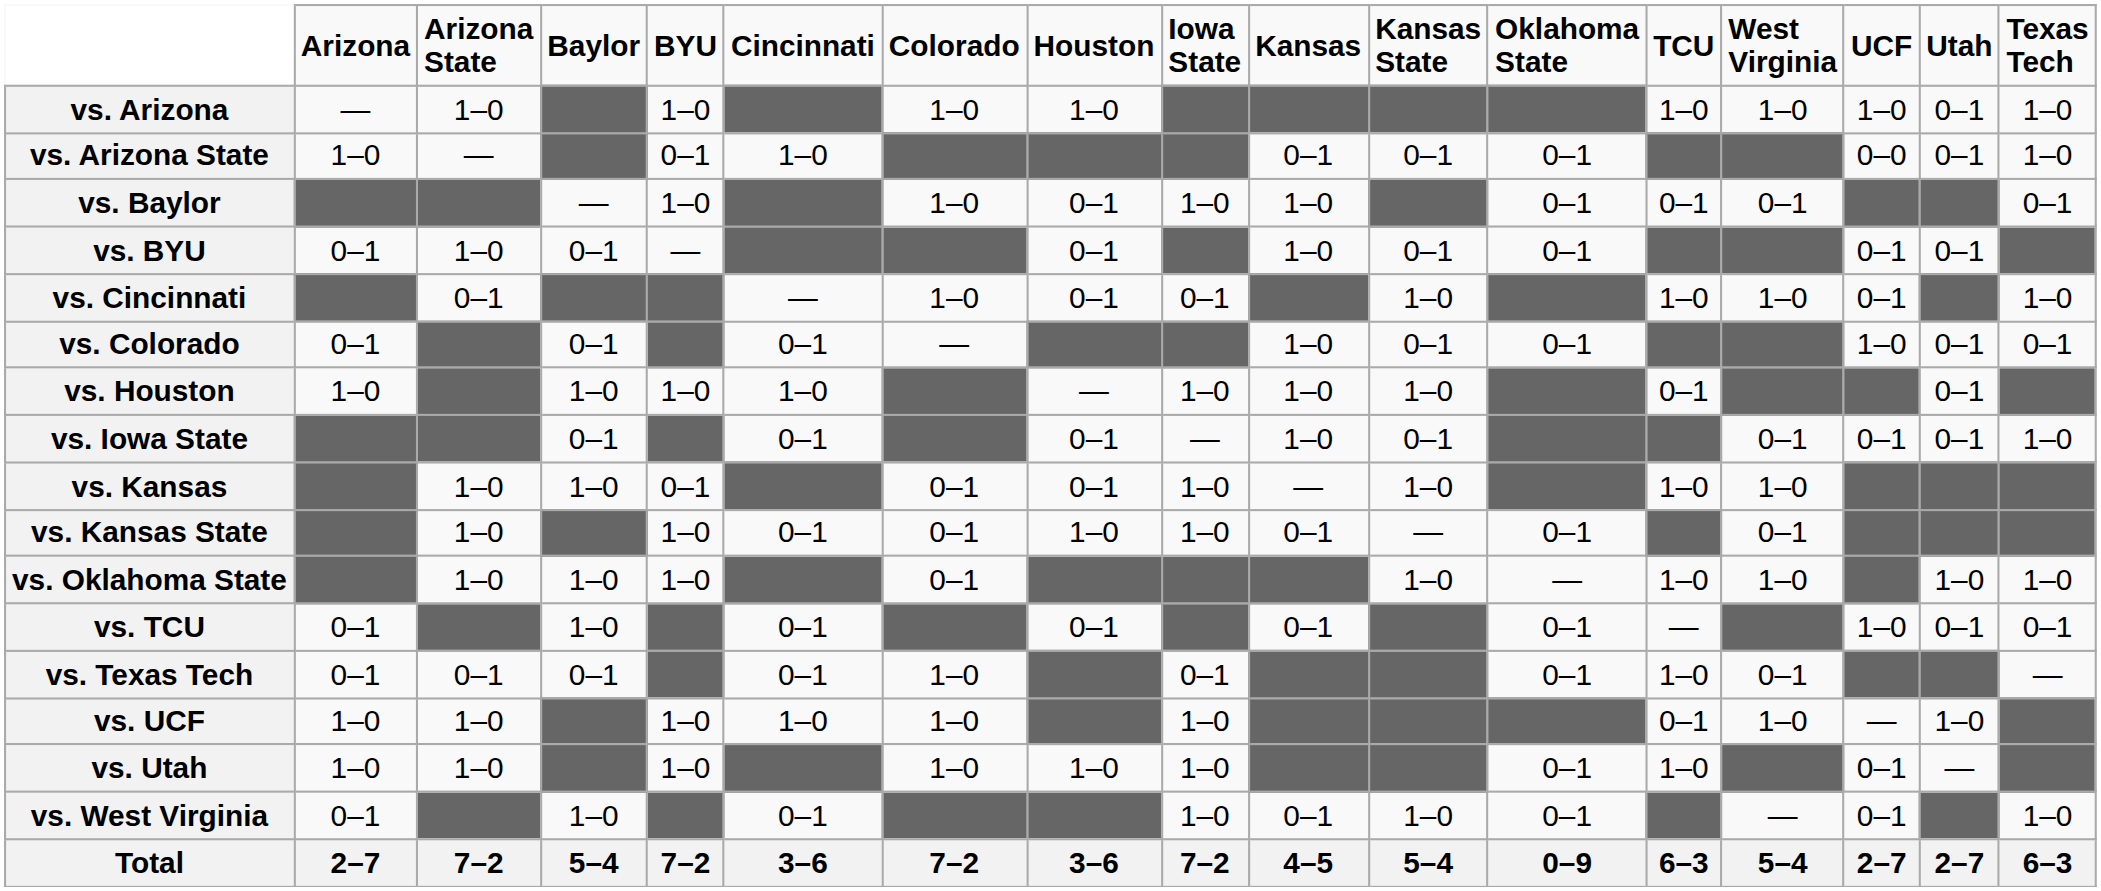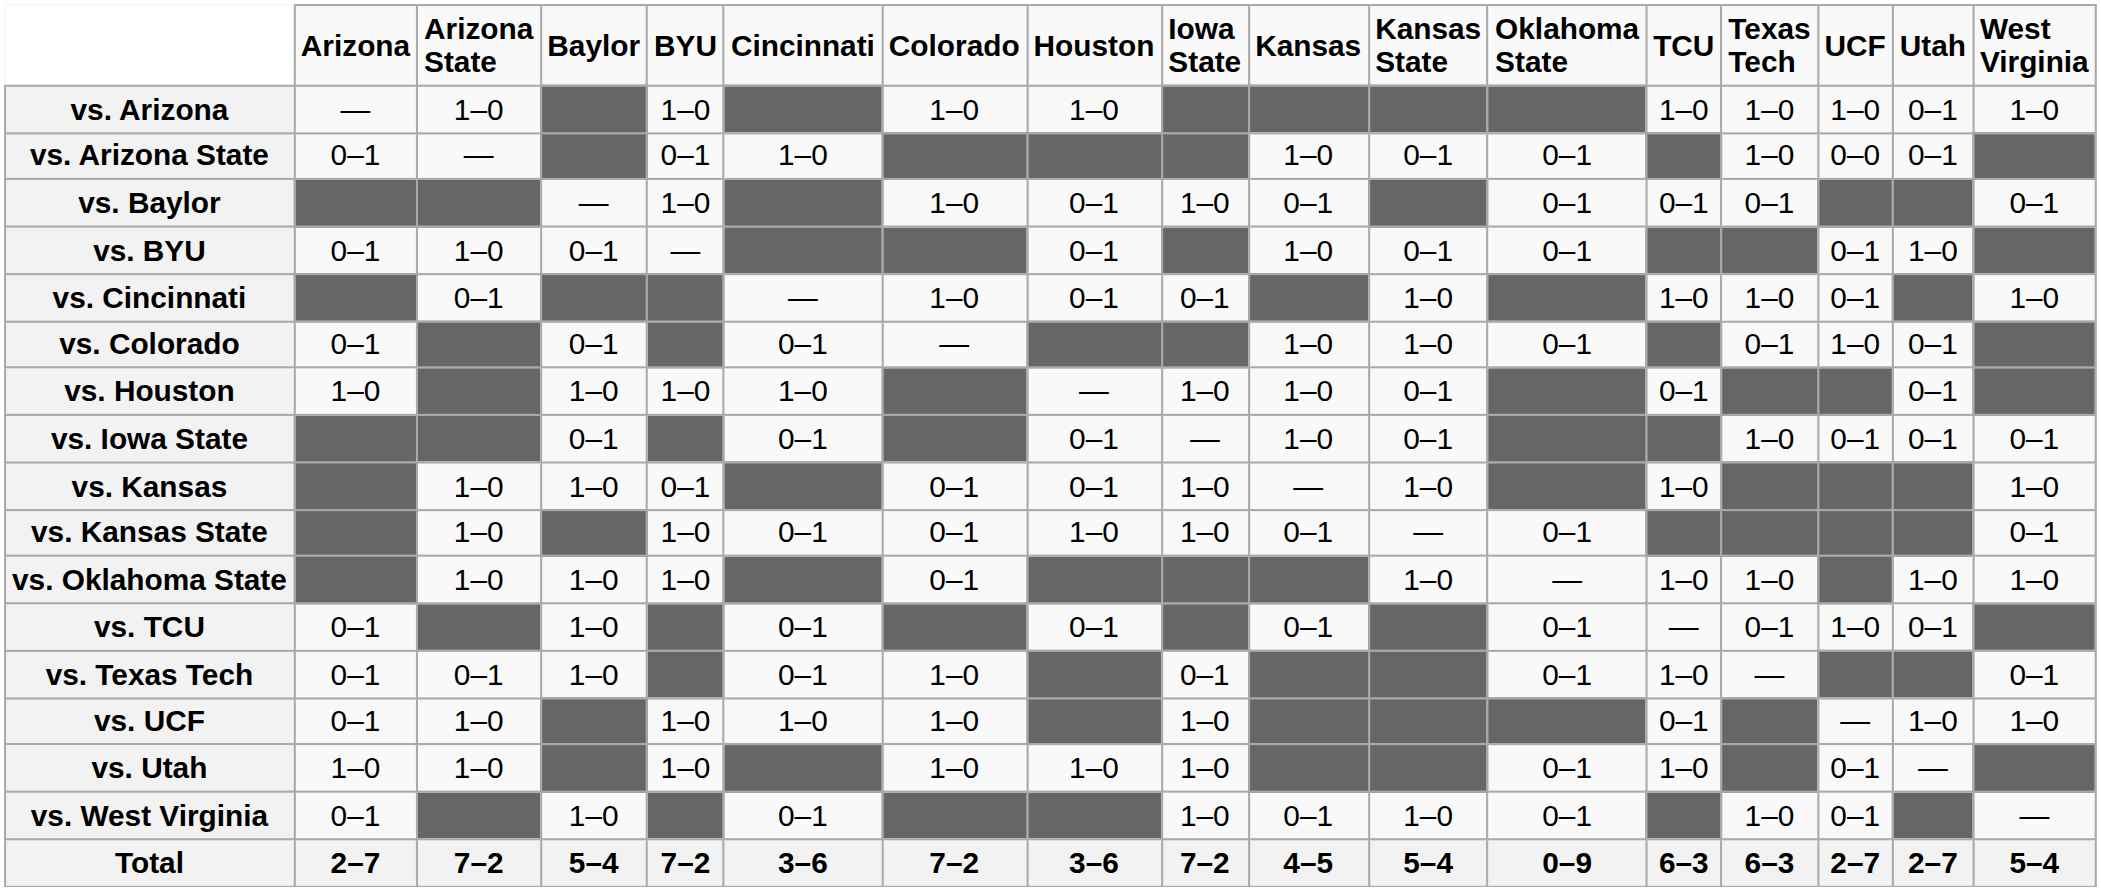 <table class="wikitable" style="white-space:nowrap;font-size:90%;">
 <tr>
 <th colspan=1 style="background:white; border-top-style:hidden; border-left-style:hidden;"   width=110> </th>
 <td><strong>Arizona</strong></td>
 <td><strong>Arizona<br>State</strong></td>
 <td><strong>Baylor</strong></td>
 <td><strong>BYU</strong></td>
 <td><strong>Cincinnati</strong></td>
 <td><strong>Colorado</strong></td>
 <td><strong>Houston</strong></td>
 <td><strong>Iowa<br>State</strong></td>
 <td><strong>Kansas</strong></td>
 <td><strong>Kansas<br>State</strong></td>
 <td><strong>Oklahoma<br>State</strong></td>
 <td><strong>TCU</strong></td>
-<td><strong>West<br>Virginia</strong></td>
+<td><strong>Texas<br>Tech</strong></td>
 <td><strong>UCF</strong></td>
 <td><strong>Utah</strong></td>
-<td><strong>Texas<br>Tech</strong></td>
+<td><strong>West<br>Virginia</strong></td>
 </tr>
 <tr style="text-align:center;">
 <th>vs. Arizona</th>
 <td>—</td>
 <td>1–0</td>
 <td style="background:#666666;"></td>
 <td>1–0</td>
 <td style="background:#666666;"></td>
 <td>1–0</td>
 <td>1–0</td>
 <td style="background:#666666;"></td>
 <td style="background:#666666;"></td>
 <td style="background:#666666;"></td>
 <td style="background:#666666;"></td>
 <td>1–0</td>
 <td>1–0</td>
 <td>1–0</td>
 <td>0–1</td>
 <td>1–0</td>
 </tr>
 <tr style="text-align:center;">
 <th>vs. Arizona State</th>
-<td>1–0</td>
+<td>0–1</td>
 <td>—</td>
 <td style="background:#666666;"></td>
 <td>0–1</td>
 <td>1–0</td>
 <td style="background:#666666;"></td>
 <td style="background:#666666;"></td>
 <td style="background:#666666;"></td>
-<td>0–1</td>
+<td>1–0</td>
 <td>0–1</td>
 <td>0–1</td>
 <td style="background:#666666;"></td>
-<td style="background:#666666;"></td>
+<td>1–0</td>
 <td>0–0</td>
 <td>0–1</td>
-<td>1–0</td>
+<td style="background:#666666;"></td>
 </tr>
 <tr style="text-align:center;">
 <th>vs. Baylor</th>
 <td style="background:#666666;"></td>
 <td style="background:#666666;"></td>
 <td>—</td>
 <td>1–0</td>
 <td style="background:#666666;"></td>
 <td>1–0</td>
 <td>0–1</td>
 <td>1–0</td>
-<td>1–0</td>
+<td>0–1</td>
 <td style="background:#666666;"></td>
 <td>0–1</td>
 <td>0–1</td>
 <td>0–1</td>
 <td style="background:#666666;"></td>
 <td style="background:#666666;"></td>
 <td>0–1</td>
 </tr>
 <tr style="text-align:center;">
 <th>vs. BYU</th>
 <td>0–1</td>
 <td>1–0</td>
 <td>0–1</td>
 <td>—</td>
 <td style="background:#666666;"></td>
 <td style="background:#666666;"></td>
 <td>0–1</td>
 <td style="background:#666666;"></td>
 <td>1–0</td>
 <td>0–1</td>
 <td>0–1</td>
 <td style="background:#666666;"></td>
 <td style="background:#666666;"></td>
 <td>0–1</td>
-<td>0–1</td>
+<td>1–0</td>
 <td style="background:#666666;"></td>
 </tr>
 <tr style="text-align:center;">
 <th>vs. Cincinnati</th>
 <td style="background:#666666;"></td>
 <td>0–1</td>
 <td style="background:#666666;"></td>
 <td style="background:#666666;"></td>
 <td>—</td>
 <td>1–0</td>
 <td>0–1</td>
 <td>0–1</td>
 <td style="background:#666666;"></td>
 <td>1–0</td>
 <td style="background:#666666;"></td>
 <td>1–0</td>
 <td>1–0</td>
 <td>0–1</td>
 <td style="background:#666666;"></td>
 <td>1–0</td>
 </tr>
 <tr style="text-align:center;">
 <th>vs. Colorado</th>
 <td>0–1</td>
 <td style="background:#666666;"></td>
 <td>0–1</td>
 <td style="background:#666666;"></td>
 <td>0–1</td>
 <td>—</td>
 <td style="background:#666666;"></td>
 <td style="background:#666666;"></td>
 <td>1–0</td>
-<td>0–1</td>
+<td>1–0</td>
 <td>0–1</td>
 <td style="background:#666666;"></td>
-<td style="background:#666666;"></td>
+<td>0–1</td>
 <td>1–0</td>
 <td>0–1</td>
-<td>0–1</td>
+<td style="background:#666666;"></td>
 </tr>
 <tr style="text-align:center;">
 <th>vs. Houston</th>
 <td>1–0</td>
 <td style="background:#666666;"></td>
 <td>1–0</td>
 <td>1–0</td>
 <td>1–0</td>
 <td style="background:#666666;"></td>
 <td>—</td>
 <td>1–0</td>
 <td>1–0</td>
-<td>1–0</td>
+<td>0–1</td>
 <td style="background:#666666;"></td>
 <td>0–1</td>
 <td style="background:#666666;"></td>
 <td style="background:#666666;"></td>
 <td>0–1</td>
 <td style="background:#666666;"></td>
 </tr>
 <tr style="text-align:center;">
 <th>vs. Iowa State</th>
 <td style="background:#666666;"></td>
 <td style="background:#666666;"></td>
 <td>0–1</td>
 <td style="background:#666666;"></td>
 <td>0–1</td>
 <td style="background:#666666;"></td>
 <td>0–1</td>
 <td>—</td>
 <td>1–0</td>
 <td>0–1</td>
 <td style="background:#666666;"></td>
 <td style="background:#666666;"></td>
+<td>1–0</td>
 <td>0–1</td>
 <td>0–1</td>
 <td>0–1</td>
-<td>1–0</td>
 </tr>
 <tr style="text-align:center;">
 <th>vs. Kansas</th>
 <td style="background:#666666;"></td>
 <td>1–0</td>
 <td>1–0</td>
 <td>0–1</td>
 <td style="background:#666666;"></td>
 <td>0–1</td>
 <td>0–1</td>
 <td>1–0</td>
 <td>—</td>
 <td>1–0</td>
 <td style="background:#666666;"></td>
 <td>1–0</td>
-<td>1–0</td>
 <td style="background:#666666;"></td>
 <td style="background:#666666;"></td>
 <td style="background:#666666;"></td>
+<td>1–0</td>
 </tr>
 <tr style="text-align:center;">
 <th>vs. Kansas State</th>
 <td style="background:#666666;"></td>
 <td>1–0</td>
 <td style="background:#666666;"></td>
 <td>1–0</td>
 <td>0–1</td>
 <td>0–1</td>
 <td>1–0</td>
 <td>1–0</td>
 <td>0–1</td>
 <td>—</td>
 <td>0–1</td>
 <td style="background:#666666;"></td>
-<td>0–1</td>
 <td style="background:#666666;"></td>
 <td style="background:#666666;"></td>
 <td style="background:#666666;"></td>
+<td>0–1</td>
 </tr>
 <tr style="text-align:center;">
 <th>vs. Oklahoma State</th>
 <td style="background:#666666;"></td>
 <td>1–0</td>
 <td>1–0</td>
 <td>1–0</td>
 <td style="background:#666666;"></td>
 <td>0–1</td>
 <td style="background:#666666;"></td>
 <td style="background:#666666;"></td>
 <td style="background:#666666;"></td>
 <td>1–0</td>
 <td>—</td>
 <td>1–0</td>
 <td>1–0</td>
 <td style="background:#666666;"></td>
 <td>1–0</td>
 <td>1–0</td>
 </tr>
 <tr style="text-align:center;">
 <th>vs. TCU</th>
 <td>0–1</td>
 <td style="background:#666666;"></td>
 <td>1–0</td>
 <td style="background:#666666;"></td>
 <td>0–1</td>
 <td style="background:#666666;"></td>
 <td>0–1</td>
 <td style="background:#666666;"></td>
 <td>0–1</td>
 <td style="background:#666666;"></td>
 <td>0–1</td>
 <td>—</td>
-<td style="background:#666666;"></td>
+<td>0–1</td>
 <td>1–0</td>
 <td>0–1</td>
-<td>0–1</td>
+<td style="background:#666666;"></td>
 </tr>
 <tr style="text-align:center;">
 <th>vs. Texas Tech</th>
 <td>0–1</td>
 <td>0–1</td>
-<td>0–1</td>
+<td>1–0</td>
 <td style="background:#666666;"></td>
 <td>0–1</td>
 <td>1–0</td>
 <td style="background:#666666;"></td>
 <td>0–1</td>
 <td style="background:#666666;"></td>
 <td style="background:#666666;"></td>
 <td>0–1</td>
 <td>1–0</td>
-<td>0–1</td>
+<td>—</td>
 <td style="background:#666666;"></td>
 <td style="background:#666666;"></td>
-<td>—</td>
+<td>0–1</td>
 </tr>
 <tr style="text-align:center;">
 <th>vs. UCF</th>
-<td>1–0</td>
+<td>0–1</td>
 <td>1–0</td>
 <td style="background:#666666;"></td>
 <td>1–0</td>
 <td>1–0</td>
 <td>1–0</td>
 <td style="background:#666666;"></td>
 <td>1–0</td>
 <td style="background:#666666;"></td>
 <td style="background:#666666;"></td>
 <td style="background:#666666;"></td>
 <td>0–1</td>
-<td>1–0</td>
+<td style="background:#666666;"></td>
 <td>—</td>
 <td>1–0</td>
-<td style="background:#666666;"></td>
+<td>1–0</td>
 </tr>
 <tr style="text-align:center;">
 <th>vs. Utah</th>
 <td>1–0</td>
 <td>1–0</td>
 <td style="background:#666666;"></td>
 <td>1–0</td>
 <td style="background:#666666;"></td>
 <td>1–0</td>
 <td>1–0</td>
 <td>1–0</td>
 <td style="background:#666666;"></td>
 <td style="background:#666666;"></td>
 <td>0–1</td>
 <td>1–0</td>
 <td style="background:#666666;"></td>
 <td>0–1</td>
 <td>—</td>
 <td style="background:#666666;"></td>
 </tr>
 <tr style="text-align:center;">
 <th>vs. West Virginia</th>
 <td>0–1</td>
 <td style="background:#666666;"></td>
 <td>1–0</td>
 <td style="background:#666666;"></td>
 <td>0–1</td>
 <td style="background:#666666;"></td>
 <td style="background:#666666;"></td>
 <td>1–0</td>
 <td>0–1</td>
 <td>1–0</td>
 <td>0–1</td>
 <td style="background:#666666;"></td>
-<td>—<br></td>
+<td>1–0</td>
 <td>0–1</td>
 <td style="background:#666666;"></td>
-<td>1–0</td>
+<td>—<br></td>
 </tr>
 <tr style="text-align:center;">
 <th>Total</th>
 <th>2–7</th>
 <th>7–2</th>
 <th>5–4</th>
 <th>7–2</th>
 <th>3–6</th>
 <th>7–2</th>
 <th>3–6</th>
 <th>7–2</th>
 <th>4–5</th>
 <th>5–4</th>
 <th>0–9</th>
 <th>6–3</th>
-<th>5–4</th>
+<th>6–3</th>
 <th>2–7</th>
 <th>2–7</th>
-<th>6–3</th>
+<th>5–4</th>
 </tr>
 </table>
